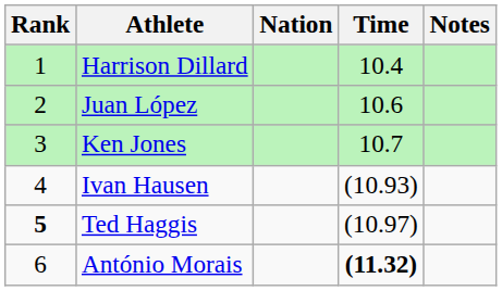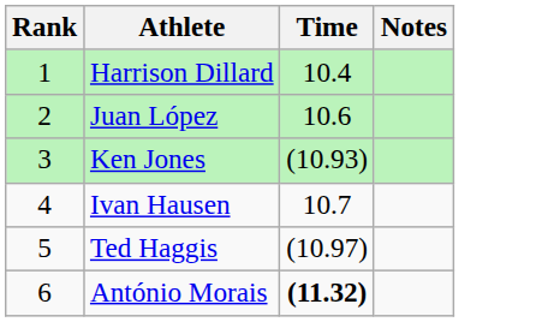 <table class="wikitable sortable" style="text-align:center">
 <tr>
 <th>Rank</th>
 <th>Athlete</th>
-<th>Nation</th>
 <th>Time</th>
 <th>Notes</th>
 </tr>
 <tr bgcolor=#bbf3bb>
 <td>1</td>
 <td align=left><a href='#'>Harrison Dillard</a></td>
-<td align=left></td>
 <td>10.4</td>
 <td></td>
 </tr>
 <tr bgcolor=#bbf3bb>
 <td>2</td>
 <td align=left><a href='#'>Juan López</a></td>
-<td align=left></td>
 <td>10.6</td>
 <td></td>
 </tr>
 <tr bgcolor=#bbf3bb>
 <td>3</td>
 <td align=left><a href='#'>Ken Jones</a></td>
-<td align=left></td>
-<td>10.7</td>
+<td>(10.93)</td>
 <td></td>
 </tr>
 <tr>
 <td>4</td>
 <td align=left><a href='#'>Ivan Hausen</a></td>
-<td align=left></td>
-<td>(10.93)</td>
+<td>10.7</td>
 <td></td>
 </tr>
 <tr>
-<td><strong>5</strong></td>
+<td>5</td>
 <td align=left><a href='#'>Ted Haggis</a></td>
-<td align=left></td>
 <td>(10.97)</td>
 <td></td>
 </tr>
 <tr>
 <td>6</td>
 <td align=left><a href='#'>António Morais</a></td>
-<td align=left></td>
 <td><strong>(11.32)</strong></td>
 <td></td>
 </tr>
 </table>
